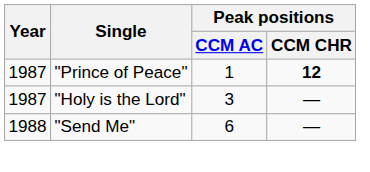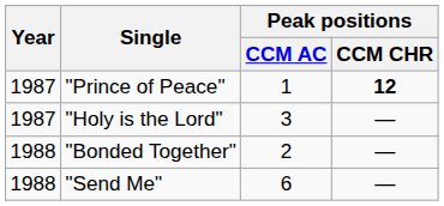 <table class="wikitable">
 <tr>
 <th rowspan="2">Year</th>
 <th rowspan="2">Single</th>
 <th colspan="2">Peak positions</th>
 </tr>
 <tr>
 <th><a href='#'>CCM AC</a></th>
 <th>CCM CHR</th>
 </tr>
 <tr>
 <td>1987</td>
 <td>"Prince of Peace"</td>
 <td align="center">1</td>
 <td align="center"><strong>12</strong></td>
 </tr>
 <tr>
 <td>1987</td>
 <td>"Holy is the Lord"</td>
 <td align="center">3</td>
 <td align="center">—</td>
 </tr>
 <tr>
 <td>1988</td>
+<td>"Bonded Together"</td>
+<td align="center">2</td>
+<td align="center">—</td>
+</tr>
+<tr>
+<td>1988</td>
 <td>"Send Me"</td>
 <td align="center">6</td>
 <td align="center">—</td>
 </tr>
 </table>
